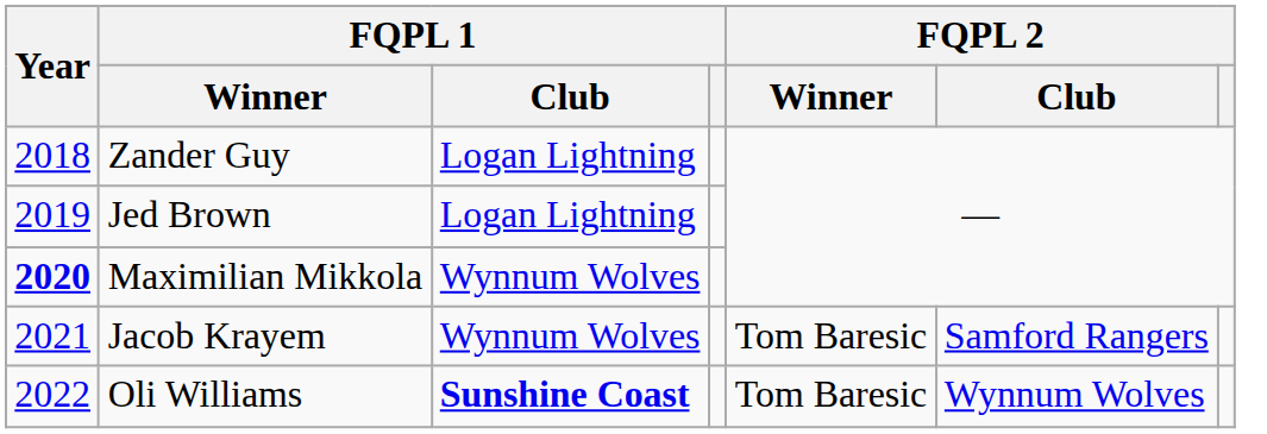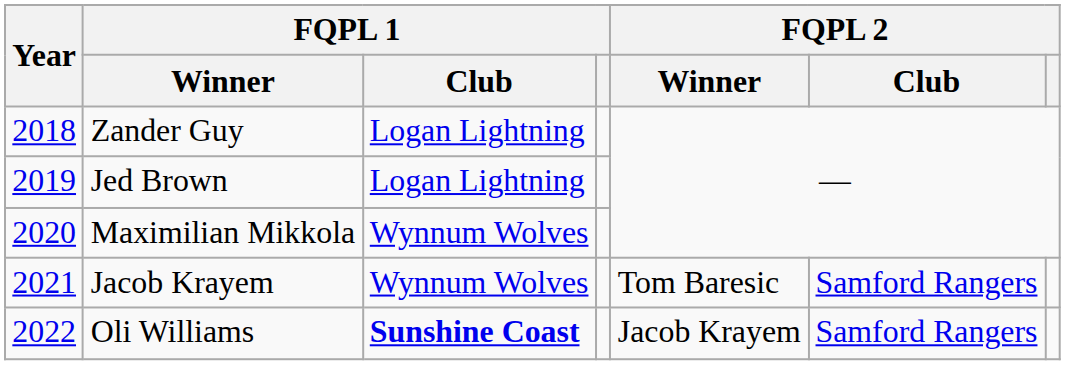 <table class="wikitable sortable">
 <tr>
 <th rowspan="2">Year</th>
 <th colspan="3">FQPL 1</th>
 <th colspan="3">FQPL 2</th>
 </tr>
 <tr>
 <th>Winner</th>
 <th>Club</th>
 <th></th>
 <th>Winner</th>
 <th>Club</th>
 <th></th>
 </tr>
 <tr>
 <td><a href='#'>2018</a></td>
 <td> Zander Guy</td>
 <td><a href='#'>Logan Lightning</a></td>
 <td></td>
 <td align="center" colspan="3" rowspan="3">—</td>
 </tr>
 <tr>
 <td><a href='#'>2019</a></td>
 <td> Jed Brown</td>
 <td><a href='#'>Logan Lightning</a></td>
 <td></td>
 </tr>
 <tr>
-<td><strong><a href='#'>2020</a></strong></td>
+<td><a href='#'>2020</a></td>
 <td> Maximilian Mikkola</td>
 <td><a href='#'>Wynnum Wolves</a></td>
 <td></td>
 </tr>
 <tr>
 <td><a href='#'>2021</a></td>
 <td> Jacob Krayem</td>
 <td><a href='#'>Wynnum Wolves</a></td>
 <td></td>
 <td> Tom Baresic</td>
 <td><a href='#'>Samford Rangers</a></td>
 <td></td>
 </tr>
 <tr>
 <td><a href='#'>2022</a></td>
 <td> Oli Williams</td>
 <td><strong><a href='#'>Sunshine Coast</a></strong></td>
 <td></td>
-<td> Tom Baresic</td>
-<td><a href='#'>Wynnum Wolves</a></td>
+<td>Jacob Krayem</td>
+<td><a href='#'>Samford Rangers</a></td>
 <td></td>
 </tr>
 </table>
